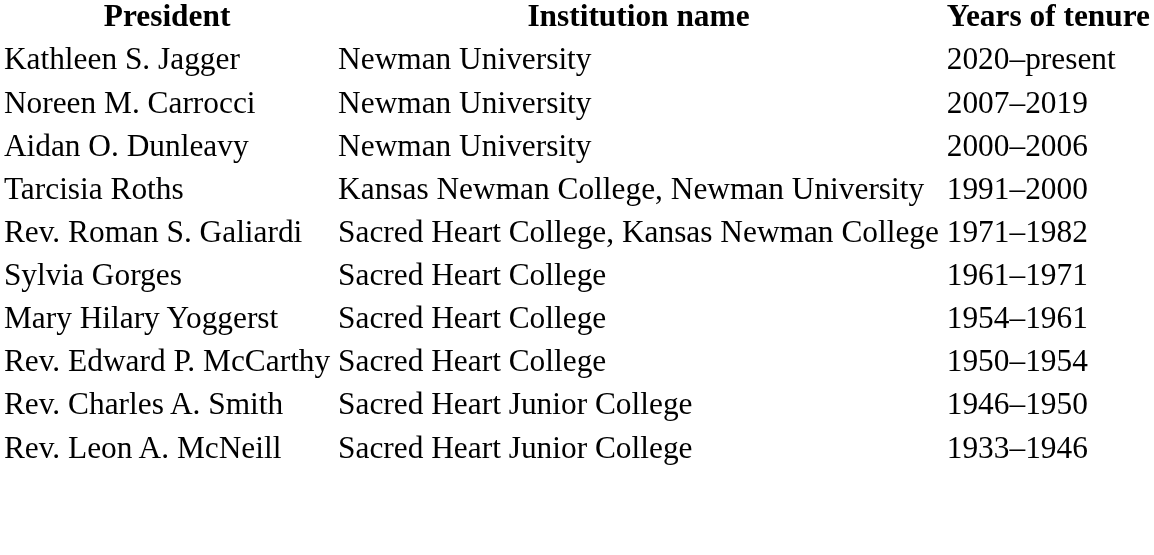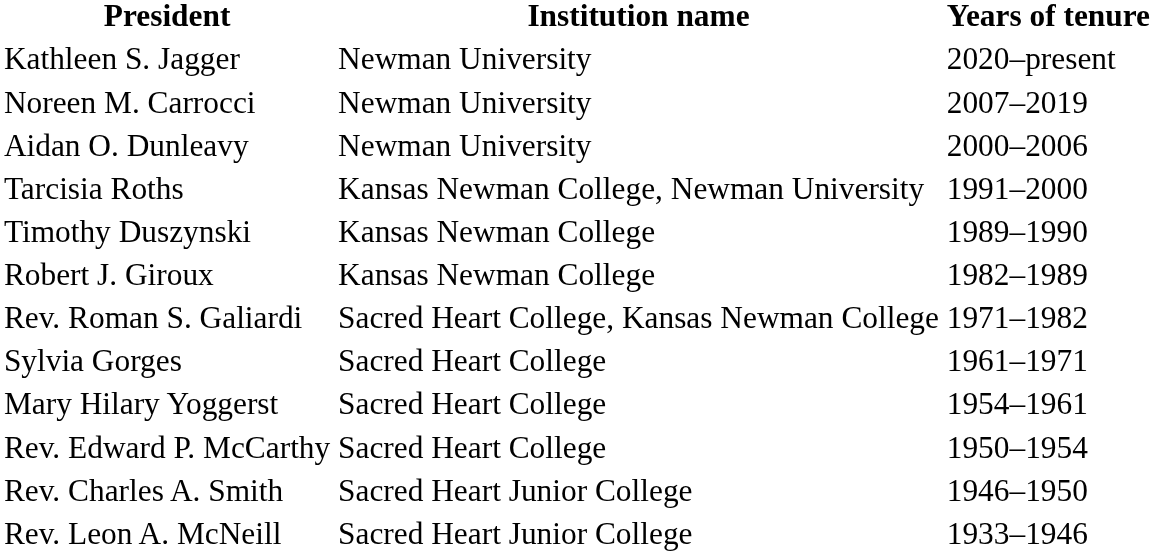 <table>
 <tr>
 <th>President</th>
 <th>Institution name</th>
 <th>Years of tenure</th>
 </tr>
 <tr>
 <td>Kathleen S. Jagger</td>
 <td>Newman University</td>
 <td>2020–present</td>
 </tr>
 <tr>
 <td>Noreen M. Carrocci</td>
 <td>Newman University</td>
 <td>2007–2019</td>
 </tr>
 <tr>
 <td>Aidan O. Dunleavy</td>
 <td>Newman University</td>
 <td>2000–2006</td>
 </tr>
 <tr>
 <td>Tarcisia Roths</td>
 <td>Kansas Newman College, Newman University</td>
 <td>1991–2000</td>
+</tr>
+<tr>
+<td>Timothy Duszynski</td>
+<td>Kansas Newman College</td>
+<td>1989–1990</td>
+</tr>
+<tr>
+<td>Robert J. Giroux</td>
+<td>Kansas Newman College</td>
+<td>1982–1989</td>
 </tr>
 <tr>
 <td>Rev. Roman S. Galiardi</td>
 <td>Sacred Heart College, Kansas Newman College</td>
 <td>1971–1982</td>
 </tr>
 <tr>
 <td>Sylvia Gorges</td>
 <td>Sacred Heart College</td>
 <td>1961–1971</td>
 </tr>
 <tr>
 <td>Mary Hilary Yoggerst</td>
 <td>Sacred Heart College</td>
 <td>1954–1961</td>
 </tr>
 <tr>
 <td>Rev. Edward P. McCarthy</td>
 <td>Sacred Heart College</td>
 <td>1950–1954</td>
 </tr>
 <tr>
 <td>Rev. Charles A. Smith</td>
 <td>Sacred Heart Junior College</td>
 <td>1946–1950</td>
 </tr>
 <tr>
 <td>Rev. Leon A. McNeill</td>
 <td>Sacred Heart Junior College</td>
 <td>1933–1946</td>
 </tr>
 </table>
